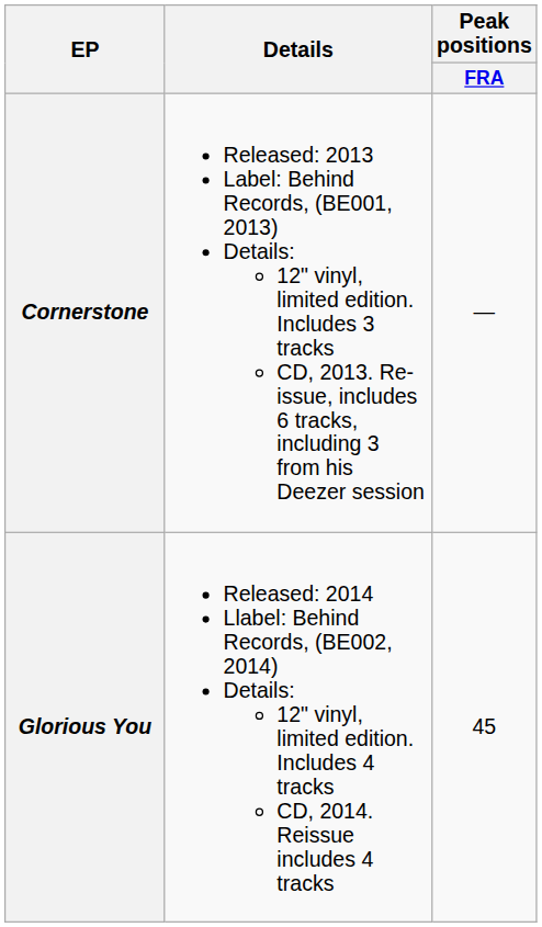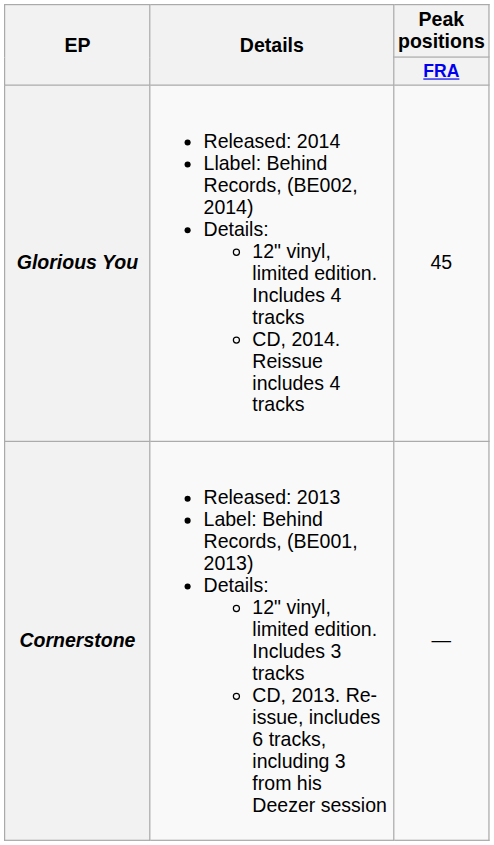 <table class="wikitable plainrowheaders">
 <tr>
 <th scope="col" rowspan="2" style="width:7em;">EP</th>
 <th scope="col" rowspan="2" style="width:12em;">Details</th>
 <th colspan="1" style="text-align:center; width:20px;">Peak positions</th>
 </tr>
 <tr>
 <th scope="col" style="width:3em;font-size:90%;"><a href='#'>FRA</a><br></th>
 </tr>
 <tr>
+<th scope="row"><em>Glorious You</em></th>
+<td><br><ul><li>Released: 2014</li><li>Llabel: Behind Records, (BE002, 2014)</li><li>Details:<ul><li>12" vinyl, limited edition. Includes 4 tracks</li><li>CD, 2014. Reissue includes 4 tracks</li></ul></li></ul></td>
+<td style="text-align:center;">45</td>
+</tr>
+<tr>
 <th scope="row"><em>Cornerstone</em></th>
 <td><br><ul><li>Released: 2013</li><li>Label: Behind Records, (BE001, 2013)</li><li>Details:<ul><li>12" vinyl, limited edition. Includes 3 tracks</li><li>CD, 2013. Re-issue, includes 6 tracks, including 3 from his Deezer session</li></ul></li></ul></td>
 <td style="text-align:center;">—</td>
 </tr>
-<tr>
-<th scope="row"><em>Glorious You</em></th>
-<td><br><ul><li>Released: 2014</li><li>Llabel: Behind Records, (BE002, 2014)</li><li>Details:<ul><li>12" vinyl, limited edition. Includes 4 tracks</li><li>CD, 2014. Reissue includes 4 tracks</li></ul></li></ul></td>
-<td style="text-align:center;">45</td>
-</tr>
 </table>
